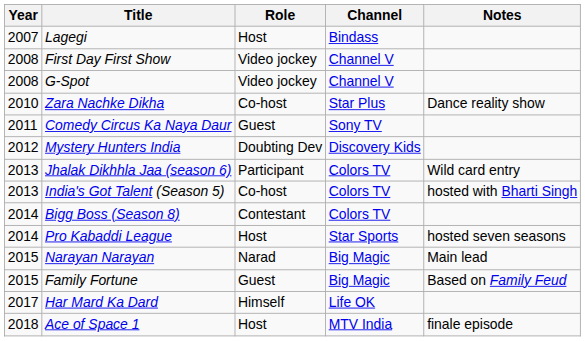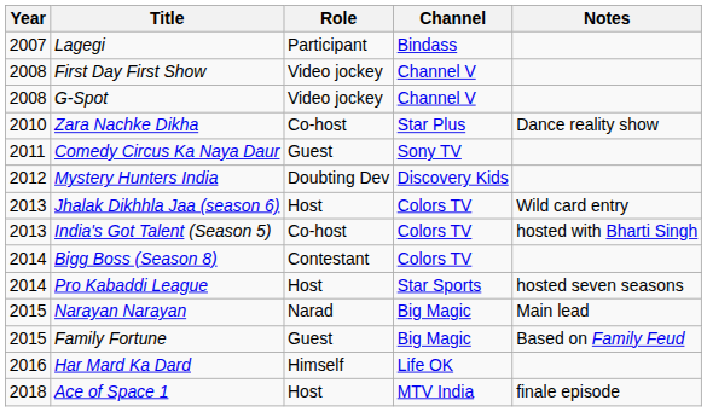 <table class="wikitable sortable">
 <tr>
 <th>Year</th>
 <th>Title</th>
 <th>Role</th>
 <th>Channel</th>
 <th>Notes</th>
 </tr>
 <tr>
 <td>2007</td>
 <td><em>Lagegi</em></td>
-<td>Host</td>
+<td>Participant</td>
 <td><a href='#'>Bindass</a></td>
 <td></td>
 </tr>
 <tr>
 <td>2008</td>
 <td><em>First Day First Show</em></td>
 <td>Video jockey</td>
 <td><a href='#'>Channel V</a></td>
 <td></td>
 </tr>
 <tr>
 <td>2008</td>
 <td><em>G-Spot</em></td>
 <td>Video jockey</td>
 <td><a href='#'>Channel V</a></td>
 <td></td>
 </tr>
 <tr>
 <td>2010</td>
 <td><em><a href='#'>Zara Nachke Dikha</a></em></td>
 <td>Co-host</td>
 <td><a href='#'>Star Plus</a></td>
 <td>Dance reality show</td>
 </tr>
 <tr>
 <td>2011</td>
 <td><em><a href='#'>Comedy Circus Ka Naya Daur</a></em></td>
 <td>Guest</td>
 <td><a href='#'>Sony TV</a></td>
 <td></td>
 </tr>
 <tr>
 <td>2012</td>
 <td><em><a href='#'>Mystery Hunters India</a></em></td>
 <td>Doubting Dev</td>
 <td><a href='#'>Discovery Kids</a></td>
 <td></td>
 </tr>
 <tr>
 <td>2013</td>
 <td><em><a href='#'>Jhalak Dikhhla Jaa (season 6)</a></em></td>
-<td>Participant</td>
+<td>Host</td>
 <td><a href='#'>Colors TV</a></td>
 <td>Wild card entry</td>
 </tr>
 <tr>
 <td>2013</td>
 <td><em><a href='#'>India's Got Talent</a> (Season 5)</em></td>
 <td>Co-host</td>
 <td><a href='#'>Colors TV</a></td>
 <td>hosted with <a href='#'>Bharti Singh</a></td>
 </tr>
 <tr>
 <td>2014</td>
 <td><em><a href='#'>Bigg Boss (Season 8)</a></em></td>
 <td>Contestant</td>
 <td><a href='#'>Colors TV</a></td>
 <td></td>
 </tr>
 <tr>
 <td>2014</td>
 <td><em><a href='#'>Pro Kabaddi League</a></em></td>
 <td>Host</td>
 <td><a href='#'>Star Sports</a></td>
 <td>hosted seven seasons</td>
 </tr>
 <tr>
 <td>2015</td>
 <td><em><a href='#'>Narayan Narayan</a></em></td>
 <td>Narad</td>
 <td><a href='#'>Big Magic</a></td>
 <td>Main lead</td>
 </tr>
 <tr>
 <td>2015</td>
 <td><em>Family Fortune</em></td>
 <td>Guest</td>
 <td><a href='#'>Big Magic</a></td>
 <td>Based on <em><a href='#'>Family Feud</a></em></td>
 </tr>
 <tr>
-<td>2017</td>
+<td>2016</td>
 <td><em><a href='#'>Har Mard Ka Dard</a></em></td>
 <td>Himself</td>
 <td><a href='#'>Life OK</a></td>
 <td></td>
 </tr>
 <tr>
 <td>2018</td>
 <td><em><a href='#'>Ace of Space 1</a></em></td>
 <td>Host</td>
 <td><a href='#'>MTV India</a></td>
 <td>finale episode</td>
 </tr>
 </table>
